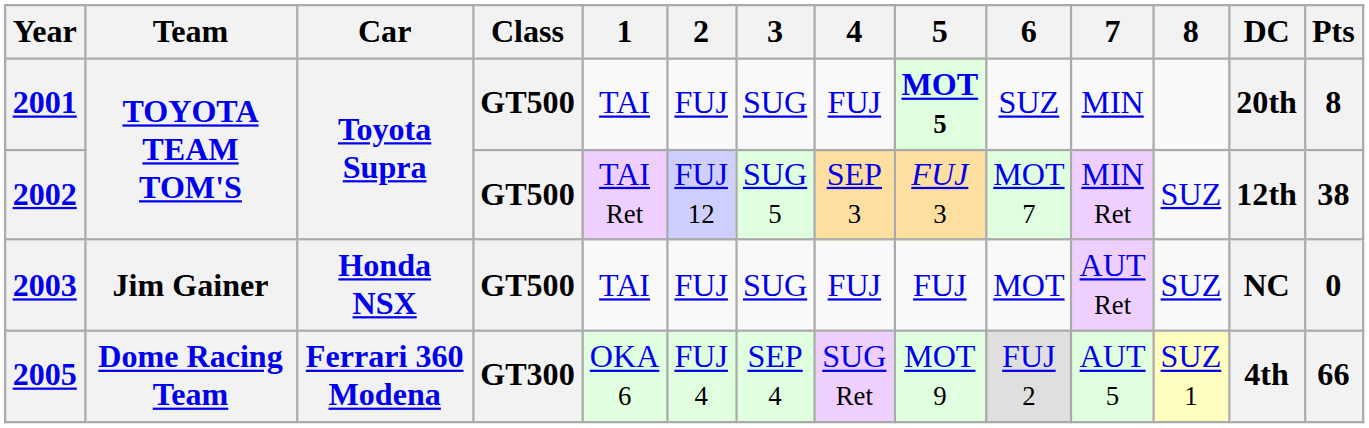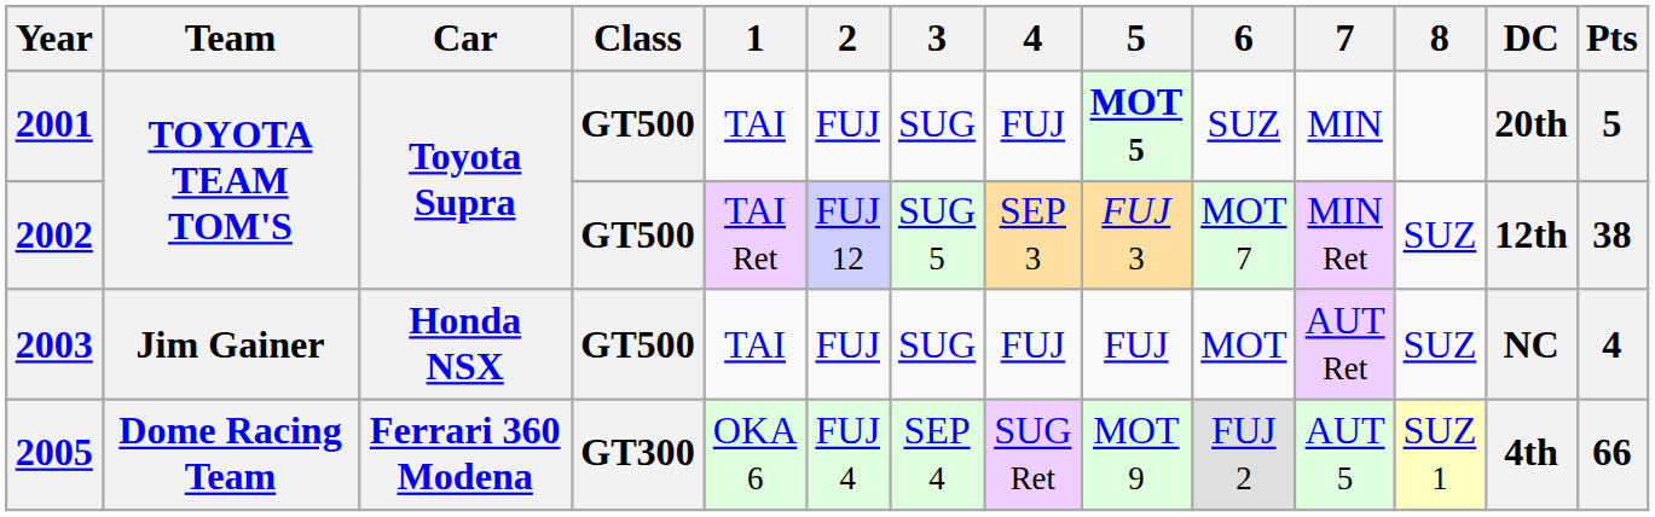 <table class="wikitable" style="text-align:center; font-size:90%">
 <tr>
 <th>Year</th>
 <th>Team</th>
 <th>Car</th>
 <th>Class</th>
 <th>1</th>
 <th>2</th>
 <th>3</th>
 <th>4</th>
 <th>5</th>
 <th>6</th>
 <th>7</th>
 <th>8</th>
 <th>DC</th>
 <th>Pts</th>
 </tr>
 <tr>
 <th><a href='#'>2001</a></th>
 <th rowspan="2"><a href='#'>TOYOTA TEAM TOM'S</a></th>
 <th rowspan="2"><a href='#'>Toyota Supra</a></th>
 <th>GT500</th>
 <td><a href='#'>TAI</a></td>
 <td><a href='#'>FUJ</a></td>
 <td><a href='#'>SUG</a></td>
 <td><a href='#'>FUJ</a></td>
 <td bgcolor="#DFFFDF"><strong><a href='#'>MOT</a><br><small>5</small></strong></td>
 <td><a href='#'>SUZ</a></td>
 <td><a href='#'>MIN</a></td>
 <td></td>
 <th>20th</th>
-<th>8</th>
+<th>5</th>
 </tr>
 <tr>
 <th><a href='#'>2002</a></th>
 <th>GT500</th>
 <td bgcolor="#EFCFFF"><a href='#'>TAI</a><br><small>Ret</small></td>
 <td bgcolor="#CFCFFF"><a href='#'>FUJ</a><br><small>12</small></td>
 <td bgcolor="#DFFFDF"><a href='#'>SUG</a><br><small>5</small></td>
 <td bgcolor="#FFDF9F"><a href='#'>SEP</a><br><small>3</small></td>
 <td bgcolor="#FFDF9F"><em><a href='#'>FUJ</a></em><br><small>3</small></td>
 <td bgcolor="#DFFFDF"><a href='#'>MOT</a><br><small>7</small></td>
 <td bgcolor="#EFCFFF"><a href='#'>MIN</a><br><small>Ret</small></td>
 <td><a href='#'>SUZ</a></td>
 <th>12th</th>
 <th>38</th>
 </tr>
 <tr>
 <th><a href='#'>2003</a></th>
 <th>Jim Gainer</th>
 <th><a href='#'>Honda NSX</a></th>
 <th>GT500</th>
 <td><a href='#'>TAI</a></td>
 <td><a href='#'>FUJ</a></td>
 <td><a href='#'>SUG</a></td>
 <td><a href='#'>FUJ</a></td>
 <td><a href='#'>FUJ</a></td>
 <td><a href='#'>MOT</a></td>
 <td bgcolor="#EFCFFF"><a href='#'>AUT</a><br><small>Ret</small></td>
 <td><a href='#'>SUZ</a></td>
 <th>NC</th>
-<th>0</th>
+<th>4</th>
 </tr>
 <tr>
 <th><a href='#'>2005</a></th>
 <th><a href='#'>Dome Racing Team</a></th>
 <th><a href='#'>Ferrari 360 Modena</a></th>
 <th>GT300</th>
 <td bgcolor="#DFFFDF"><a href='#'>OKA</a><br><small>6</small></td>
 <td bgcolor="#DFFFDF"><a href='#'>FUJ</a><br><small>4</small></td>
 <td bgcolor="#DFFFDF"><a href='#'>SEP</a><br><small>4</small></td>
 <td bgcolor="#EFCFFF"><a href='#'>SUG</a><br><small>Ret</small></td>
 <td bgcolor="#DFFFDF"><a href='#'>MOT</a><br><small>9</small></td>
 <td bgcolor="#DFDFDF"><a href='#'>FUJ</a><br><small>2</small></td>
 <td bgcolor="#DFFFDF"><a href='#'>AUT</a><br><small>5</small></td>
 <td bgcolor="#FFFFBF"><a href='#'>SUZ</a><br><small>1</small></td>
 <th>4th</th>
 <th>66</th>
 </tr>
 </table>
